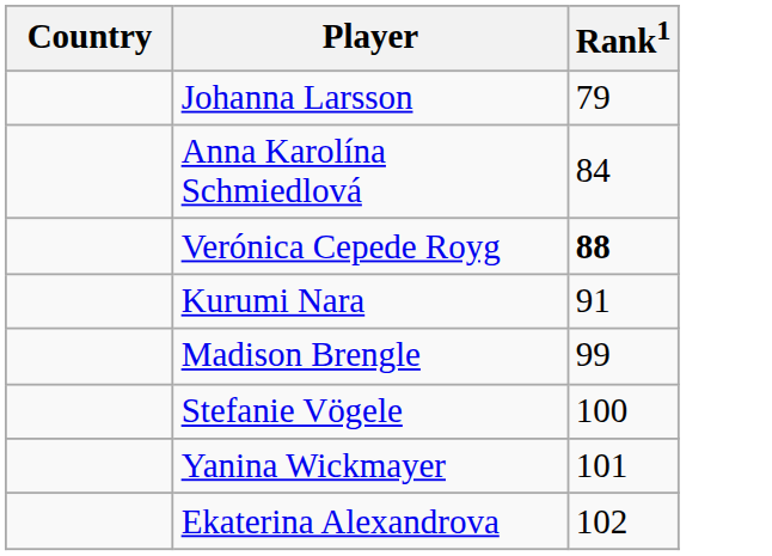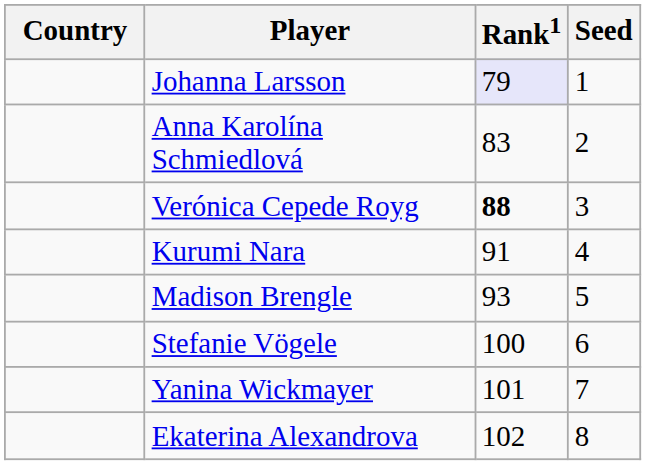 <table class="sortable wikitable">
 <tr>
 <th width="70">Country</th>
 <th width="175">Player</th>
 <th>Rank<sup>1</sup></th>
+<th>Seed</th>
 </tr>
 <tr>
 <td></td>
 <td><a href='#'>Johanna Larsson</a></td>
-<td>79</td>
+<td style="background: lavender;">79</td>
+<td>1</td>
 </tr>
 <tr>
 <td></td>
 <td><a href='#'>Anna Karolína Schmiedlová</a></td>
-<td>84</td>
+<td>83</td>
+<td>2</td>
 </tr>
 <tr>
 <td></td>
 <td><a href='#'>Verónica Cepede Royg</a></td>
 <td><strong>88</strong></td>
+<td>3</td>
 </tr>
 <tr>
 <td></td>
 <td><a href='#'>Kurumi Nara</a></td>
 <td>91</td>
+<td>4</td>
 </tr>
 <tr>
 <td></td>
 <td><a href='#'>Madison Brengle</a></td>
-<td>99</td>
+<td>93</td>
+<td>5</td>
 </tr>
 <tr>
 <td></td>
 <td><a href='#'>Stefanie Vögele</a></td>
 <td>100</td>
+<td>6</td>
 </tr>
 <tr>
 <td></td>
 <td><a href='#'>Yanina Wickmayer</a></td>
 <td>101</td>
+<td>7</td>
 </tr>
 <tr>
 <td></td>
 <td><a href='#'>Ekaterina Alexandrova</a></td>
 <td>102</td>
+<td>8</td>
 </tr>
 </table>
